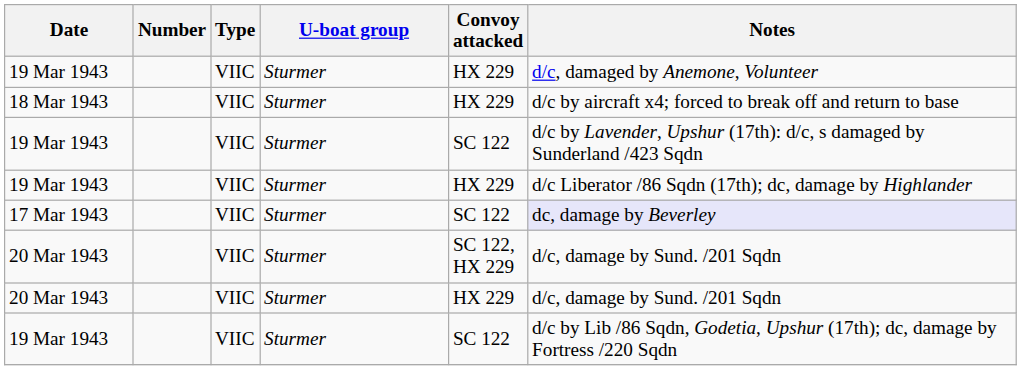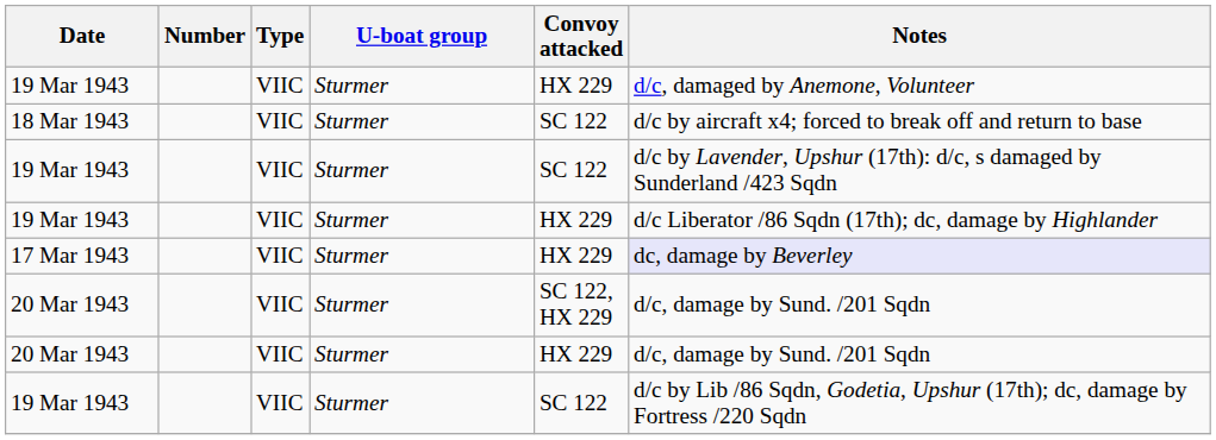 <table class="wikitable">
 <tr>
 <th scope="col" width="100px">Date</th>
 <th scope="col" width="25px">Number</th>
 <th scope="col" width="25px">Type</th>
 <th scope="col" width="150px"><a href='#'>U-boat group</a></th>
 <th scope="col" width="20px">Convoy attacked</th>
 <th scope="col" width="400px">Notes</th>
 </tr>
 <tr>
 <td>19 Mar 1943</td>
 <td></td>
 <td>VIIC</td>
 <td><em>Sturmer</em></td>
 <td>HX 229</td>
 <td><a href='#'>d/c</a>, damaged by <em>Anemone</em>, <em>Volunteer</em></td>
 </tr>
 <tr>
 <td>18 Mar 1943</td>
 <td></td>
 <td>VIIC</td>
 <td><em>Sturmer</em></td>
-<td>HX 229</td>
+<td>SC 122</td>
 <td>d/c by aircraft x4; forced to break off and return to base</td>
 </tr>
 <tr>
 <td>19 Mar 1943</td>
 <td></td>
 <td>VIIC</td>
 <td><em>Sturmer</em></td>
 <td>SC 122</td>
 <td>d/c by <em>Lavender</em>, <em>Upshur</em> (17th): d/c, s damaged by Sunderland /423 Sqdn</td>
 </tr>
 <tr>
 <td>19 Mar 1943</td>
 <td></td>
 <td>VIIC</td>
 <td><em>Sturmer</em></td>
 <td>HX 229</td>
 <td>d/c Liberator  /86 Sqdn (17th); dc, damage by <em>Highlander</em></td>
 </tr>
 <tr>
 <td>17 Mar 1943</td>
 <td></td>
 <td>VIIC</td>
 <td><em>Sturmer</em></td>
-<td>SC 122</td>
+<td>HX 229</td>
 <td style="background: lavender;">dc, damage by <em>Beverley</em></td>
 </tr>
 <tr>
 <td>20 Mar 1943</td>
 <td></td>
 <td>VIIC</td>
 <td><em>Sturmer</em></td>
 <td>SC 122, HX 229</td>
 <td>d/c, damage by Sund. /201 Sqdn</td>
 </tr>
 <tr>
 <td>20 Mar 1943</td>
 <td></td>
 <td>VIIC</td>
 <td><em>Sturmer</em></td>
 <td>HX 229</td>
 <td>d/c, damage by Sund. /201 Sqdn</td>
 </tr>
 <tr>
 <td>19 Mar 1943</td>
 <td></td>
 <td>VIIC</td>
 <td><em>Sturmer</em></td>
 <td>SC 122</td>
 <td>d/c by Lib /86 Sqdn, <em>Godetia</em>, <em>Upshur</em> (17th); dc, damage by Fortress /220 Sqdn</td>
 </tr>
 <tr>
 </tr>
 </table>
